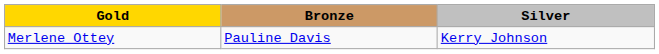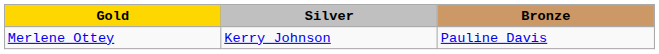 <table class="wikitable" style="text-align:left">
 <tr align="center">
 <td width=200 bgcolor=gold><strong>Gold</strong></td>
+<td width=200 bgcolor=silver><strong>Silver</strong></td>
 <td width=200 bgcolor=CC9966><strong>Bronze</strong></td>
-<td width=200 bgcolor=silver><strong>Silver</strong></td>
 </tr>
 <tr>
 <td><a href='#'>Merlene Ottey</a><br><em></em></td>
+<td><a href='#'>Kerry Johnson</a><br><em></em></td>
 <td><a href='#'>Pauline Davis</a><br><em></em></td>
-<td><a href='#'>Kerry Johnson</a><br><em></em></td>
 </tr>
 </table>
